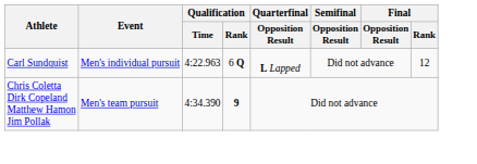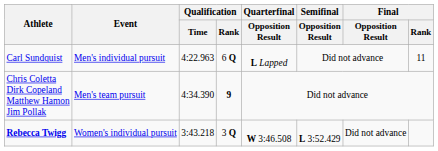 <table class=wikitable style=font-size:90%;text-align:center>
 <tr>
 <th rowspan=2>Athlete</th>
 <th rowspan=2>Event</th>
 <th colspan=2>Qualification</th>
 <th>Quarterfinal</th>
 <th>Semifinal</th>
 <th colspan=2>Final</th>
 </tr>
 <tr style=font-size:95%>
 <th>Time</th>
 <th>Rank</th>
 <th>Opposition<br>Result</th>
 <th>Opposition<br>Result</th>
 <th>Opposition<br>Result</th>
 <th>Rank</th>
 </tr>
 <tr>
 <td align=left><a href='#'>Carl Sundquist</a></td>
 <td align=left><a href='#'>Men's individual pursuit</a></td>
 <td>4:22.963</td>
 <td>6 <strong>Q</strong></td>
 <td><br><strong>L</strong> <em>Lapped</em></td>
 <td colspan=2>Did not advance</td>
-<td>12</td>
+<td>11</td>
 </tr>
 <tr>
 <td align=left><a href='#'>Chris Coletta</a><br><a href='#'>Dirk Copeland</a><br><a href='#'>Matthew Hamon</a><br><a href='#'>Jim Pollak</a></td>
 <td align=left><a href='#'>Men's team pursuit</a></td>
 <td>4:34.390</td>
 <td><strong>9</strong></td>
 <td colspan=4>Did not advance</td>
 </tr>
+<tr>
+<td align=left><strong><a href='#'>Rebecca Twigg</a></strong></td>
+<td align=left><a href='#'>Women's individual pursuit</a></td>
+<td>3:43.218</td>
+<td>3 <strong>Q</strong></td>
+<td><br><strong>W</strong> 3:46.508</td>
+<td><br><strong>L</strong> 3:52.429</td>
+<td>Did not advance</td>
+<td></td>
+</tr>
 </table>
